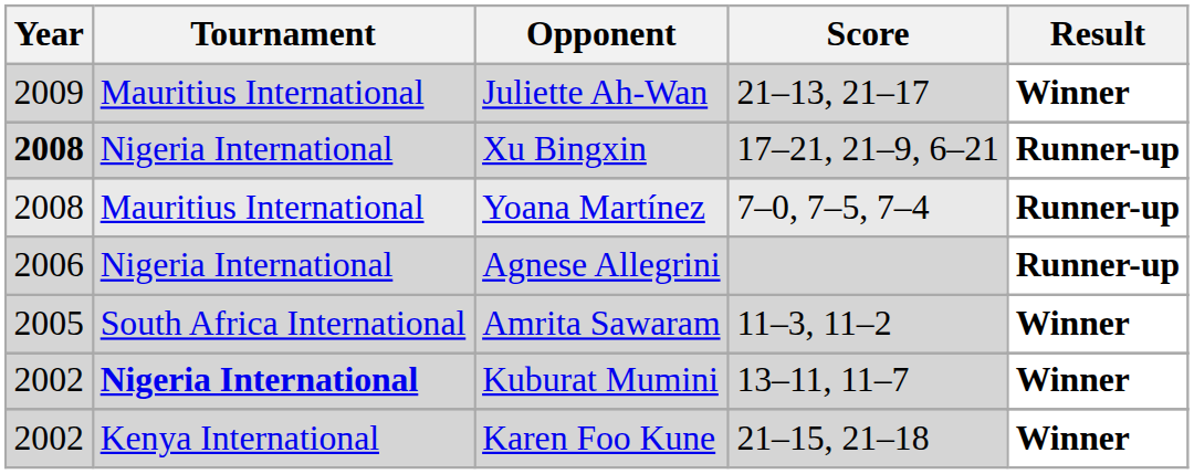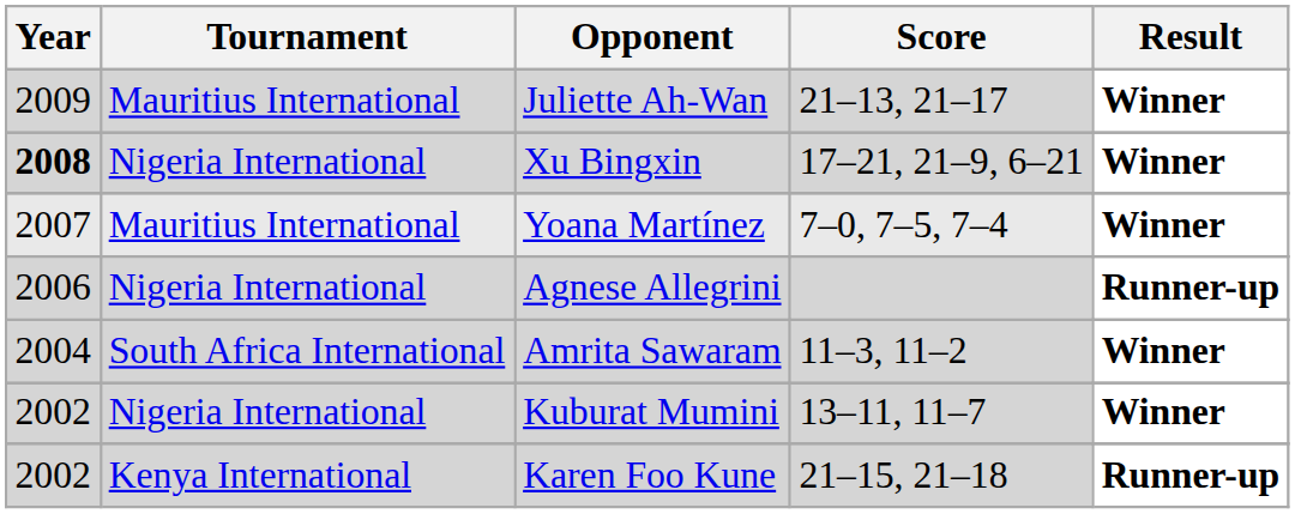 <table class="sortable wikitable" style="font-size: 90%;">
 <tr>
 <th>Year</th>
 <th>Tournament</th>
 <th>Opponent</th>
 <th>Score</th>
 <th>Result</th>
 </tr>
 <tr>
 </tr>
 <tr style="background:#D5D5D5">
 <td align="center">2009</td>
 <td align="left"><a href='#'>Mauritius International</a></td>
 <td align="left"> <a href='#'>Juliette Ah-Wan</a></td>
 <td align="left">21–13, 21–17</td>
 <td style="text-align:left; background:white"> <strong>Winner</strong></td>
 </tr>
 <tr>
 </tr>
 <tr style="background:#D5D5D5">
 <td align="center"><strong>2008</strong></td>
 <td align="left"><a href='#'>Nigeria International</a></td>
 <td align="left"> <a href='#'>Xu Bingxin</a></td>
 <td align="left">17–21, 21–9, 6–21</td>
-<td style="text-align:left; background:white"> <strong>Runner-up</strong></td>
+<td style="text-align:left; background:white"> <strong>Winner</strong></td>
 </tr>
 <tr>
 </tr>
 <tr style="background:#E9E9E9">
-<td align="center">2008</td>
+<td align="center">2007</td>
 <td align="left"><a href='#'>Mauritius International</a></td>
 <td align="left"> <a href='#'>Yoana Martínez</a></td>
 <td align="left">7–0, 7–5, 7–4</td>
-<td style="text-align:left; background:white"> <strong>Runner-up</strong></td>
+<td style="text-align:left; background:white"> <strong>Winner</strong></td>
 </tr>
 <tr>
 </tr>
 <tr style="background:#D5D5D5">
 <td align="center">2006</td>
 <td align="left"><a href='#'>Nigeria International</a></td>
 <td align="left"> <a href='#'>Agnese Allegrini</a></td>
 <td align="left"></td>
 <td style="text-align:left; background:white"> <strong>Runner-up</strong></td>
 </tr>
 <tr>
 </tr>
 <tr style="background:#D5D5D5">
-<td align="center">2005</td>
+<td align="center">2004</td>
 <td align="left"><a href='#'>South Africa International</a></td>
 <td align="left"> <a href='#'>Amrita Sawaram</a></td>
 <td align="left">11–3, 11–2</td>
 <td style="text-align:left; background:white"> <strong>Winner</strong></td>
 </tr>
 <tr>
 </tr>
 <tr style="background:#D5D5D5">
 <td align="center">2002</td>
-<td align="left"><strong><a href='#'>Nigeria International</a></strong></td>
+<td align="left"><a href='#'>Nigeria International</a></td>
 <td align="left"> <a href='#'>Kuburat Mumini</a></td>
 <td align="left">13–11, 11–7</td>
 <td style="text-align:left; background:white"> <strong>Winner</strong></td>
 </tr>
 <tr>
 </tr>
 <tr style="background:#D5D5D5">
 <td align="center">2002</td>
 <td align="left"><a href='#'>Kenya International</a></td>
 <td align="left"> <a href='#'>Karen Foo Kune</a></td>
 <td align="left">21–15, 21–18</td>
-<td style="text-align:left; background:white"> <strong>Winner</strong></td>
+<td style="text-align:left; background:white"> <strong>Runner-up</strong></td>
 </tr>
 </table>
